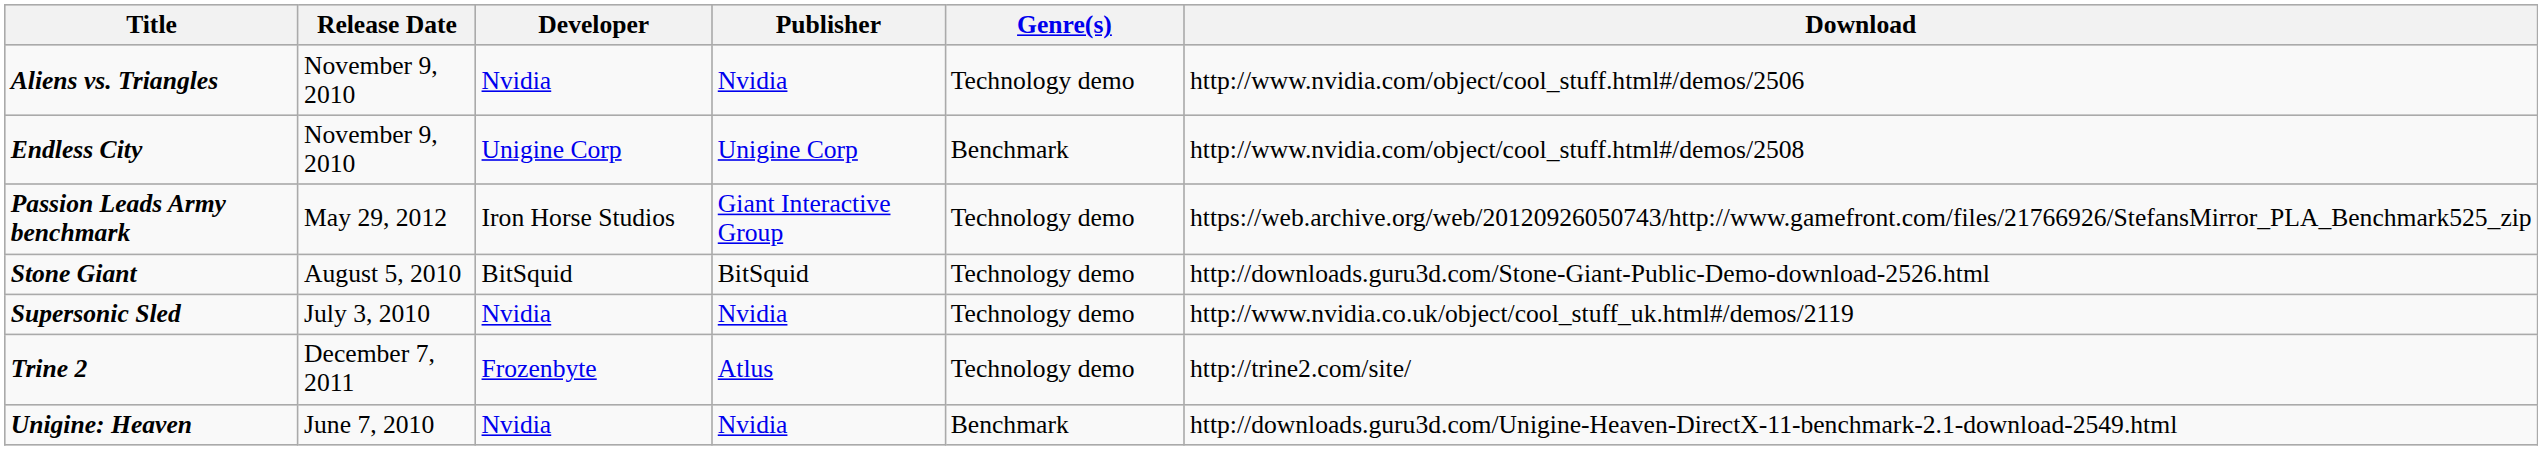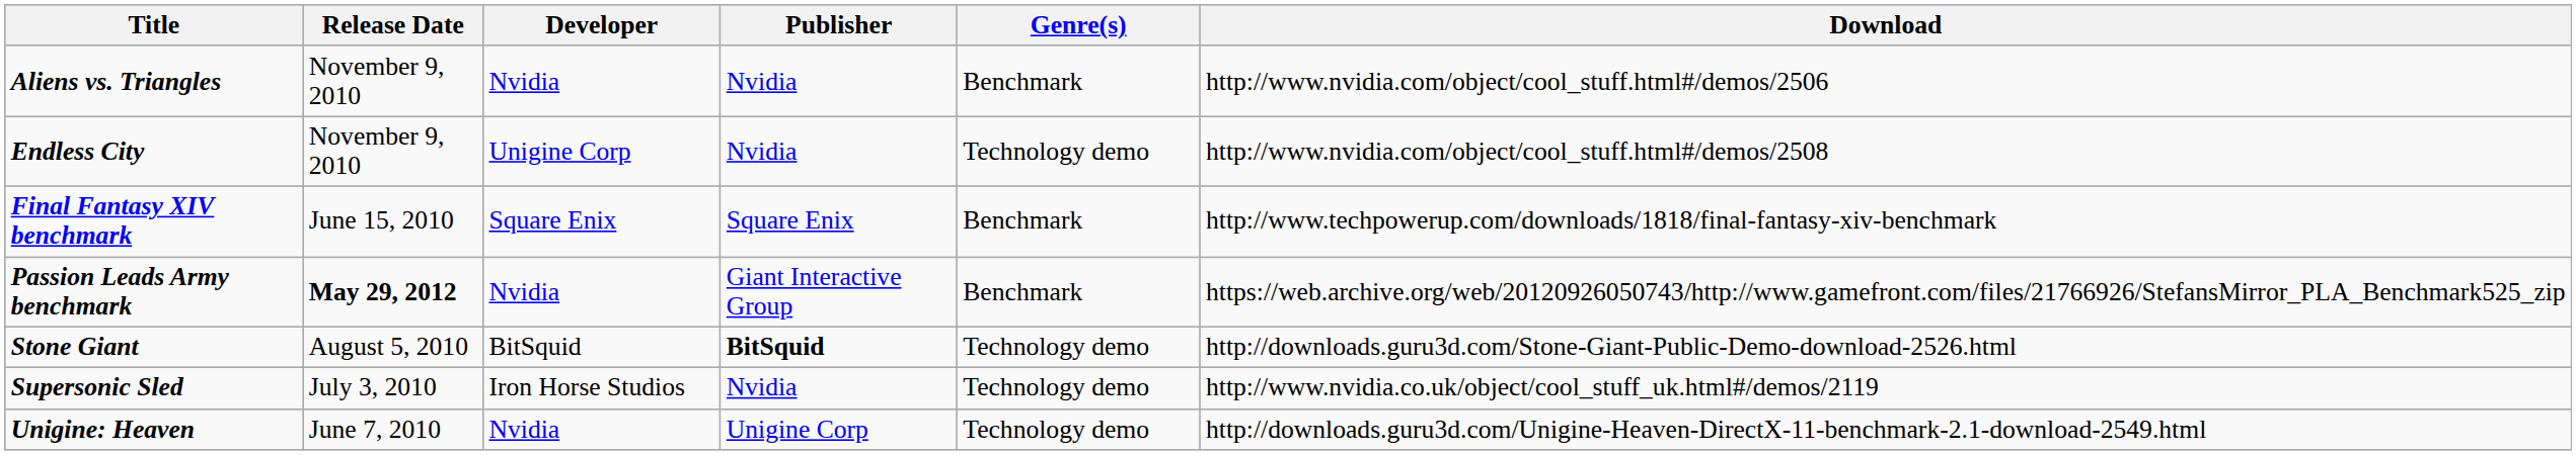 <table class="wikitable sortable" style="width: 100%;">
 <tr>
 <th width=20%>Title</th>
 <th width=10%>Release Date</th>
 <th width=15%>Developer</th>
 <th width=15%>Publisher</th>
 <th width=15%><a href='#'>Genre(s)</a></th>
 <th width=15%>Download</th>
 </tr>
 <tr>
 <td><strong><em>Aliens vs. Triangles</em></strong></td>
 <td>November 9, 2010</td>
 <td><a href='#'>Nvidia</a></td>
 <td><a href='#'>Nvidia</a></td>
-<td>Technology demo</td>
+<td>Benchmark</td>
 <td>http://www.nvidia.com/object/cool_stuff.html#/demos/2506</td>
 </tr>
 <tr>
 <td><strong><em>Endless City</em></strong></td>
 <td>November 9, 2010</td>
 <td><a href='#'>Unigine Corp</a></td>
-<td><a href='#'>Unigine Corp</a></td>
-<td>Benchmark</td>
+<td><a href='#'>Nvidia</a></td>
+<td>Technology demo</td>
 <td>http://www.nvidia.com/object/cool_stuff.html#/demos/2508</td>
 </tr>
 <tr>
+<td><strong><em><a href='#'>Final Fantasy XIV benchmark</a></em></strong></td>
+<td>June 15, 2010</td>
+<td><a href='#'>Square Enix</a></td>
+<td><a href='#'>Square Enix</a></td>
+<td>Benchmark</td>
+<td>http://www.techpowerup.com/downloads/1818/final-fantasy-xiv-benchmark</td>
+</tr>
+<tr>
 <td><strong><em>Passion Leads Army benchmark</em></strong></td>
-<td>May 29, 2012</td>
-<td>Iron Horse Studios</td>
+<td><strong>May 29, 2012</strong></td>
+<td><a href='#'>Nvidia</a></td>
 <td><a href='#'>Giant Interactive Group</a></td>
-<td>Technology demo</td>
+<td>Benchmark</td>
 <td>https://web.archive.org/web/20120926050743/http://www.gamefront.com/files/21766926/StefansMirror_PLA_Benchmark525_zip</td>
 </tr>
 <tr>
 <td><strong><em>Stone Giant</em></strong></td>
 <td>August 5, 2010</td>
 <td>BitSquid</td>
-<td>BitSquid</td>
+<td><strong>BitSquid</strong></td>
 <td>Technology demo</td>
 <td>http://downloads.guru3d.com/Stone-Giant-Public-Demo-download-2526.html</td>
 </tr>
 <tr>
 <td><strong><em>Supersonic Sled</em></strong></td>
 <td>July 3, 2010</td>
-<td><a href='#'>Nvidia</a></td>
+<td>Iron Horse Studios</td>
 <td><a href='#'>Nvidia</a></td>
 <td>Technology demo</td>
 <td>http://www.nvidia.co.uk/object/cool_stuff_uk.html#/demos/2119</td>
 </tr>
 <tr>
-<td><strong><em>Trine 2</em></strong></td>
-<td>December 7, 2011</td>
-<td><a href='#'>Frozenbyte</a></td>
-<td><a href='#'>Atlus</a></td>
-<td>Technology demo</td>
-<td>http://trine2.com/site/</td>
-</tr>
-<tr>
 <td><strong><em>Unigine: Heaven</em></strong></td>
 <td>June 7, 2010</td>
 <td><a href='#'>Nvidia</a></td>
-<td><a href='#'>Nvidia</a></td>
-<td>Benchmark</td>
+<td><a href='#'>Unigine Corp</a></td>
+<td>Technology demo</td>
 <td>http://downloads.guru3d.com/Unigine-Heaven-DirectX-11-benchmark-2.1-download-2549.html</td>
 </tr>
 </table>
